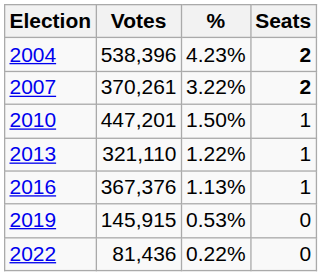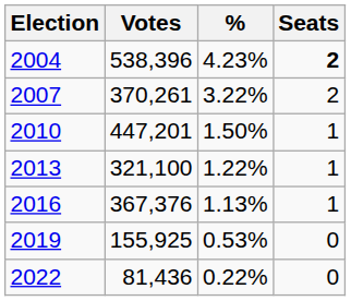 <table class=wikitable style="text-align:right">
 <tr>
 <th>Election</th>
 <th>Votes</th>
 <th>%</th>
 <th>Seats</th>
 </tr>
 <tr>
 <td align=left><a href='#'>2004</a></td>
 <td>538,396</td>
 <td>4.23%</td>
 <td><strong>2</strong></td>
 </tr>
 <tr>
 <td align=left><a href='#'>2007</a></td>
 <td>370,261</td>
 <td>3.22%</td>
-<td><strong>2</strong></td>
+<td>2</td>
 </tr>
 <tr>
 <td align=left><a href='#'>2010</a></td>
 <td>447,201</td>
 <td>1.50%</td>
 <td>1</td>
 </tr>
 <tr>
 <td align=left><a href='#'>2013</a></td>
-<td>321,110</td>
+<td>321,100</td>
 <td>1.22%</td>
 <td>1</td>
 </tr>
 <tr>
 <td align=left><a href='#'>2016</a></td>
 <td>367,376</td>
 <td>1.13%</td>
 <td>1</td>
 </tr>
 <tr>
 <td align=left><a href='#'>2019</a></td>
-<td>145,915</td>
+<td>155,925</td>
 <td>0.53%</td>
 <td>0</td>
 </tr>
 <tr>
 <td align=left><a href='#'>2022</a></td>
 <td>81,436</td>
 <td>0.22%</td>
 <td>0</td>
 </tr>
 </table>
